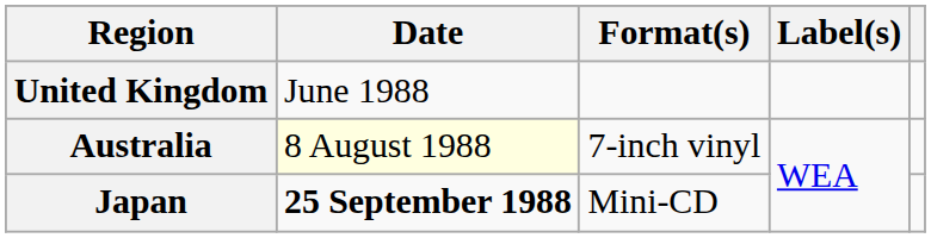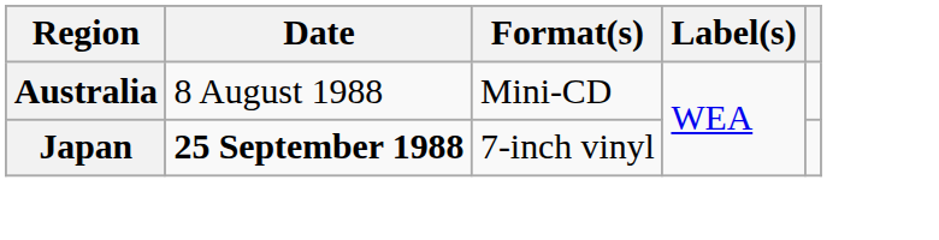 <table class="wikitable plainrowheaders">
 <tr>
 <th scope="col">Region</th>
 <th scope="col">Date</th>
 <th scope="col">Format(s)</th>
 <th scope="col">Label(s)</th>
 <th scope="col"></th>
 </tr>
 <tr>
-<th scope="row">United Kingdom</th>
-<td>June 1988</td>
-<td></td>
-<td></td>
-<td></td>
-</tr>
-<tr>
 <th scope="row">Australia</th>
-<td style="background: lightyellow;">8 August 1988</td>
-<td>7-inch vinyl</td>
+<td>8 August 1988</td>
+<td>Mini-CD</td>
 <td rowspan="2"><a href='#'>WEA</a></td>
 <td></td>
 </tr>
 <tr>
 <th scope="row">Japan</th>
 <td><strong>25 September 1988</strong></td>
-<td>Mini-CD</td>
+<td>7-inch vinyl</td>
 <td></td>
 </tr>
 </table>
